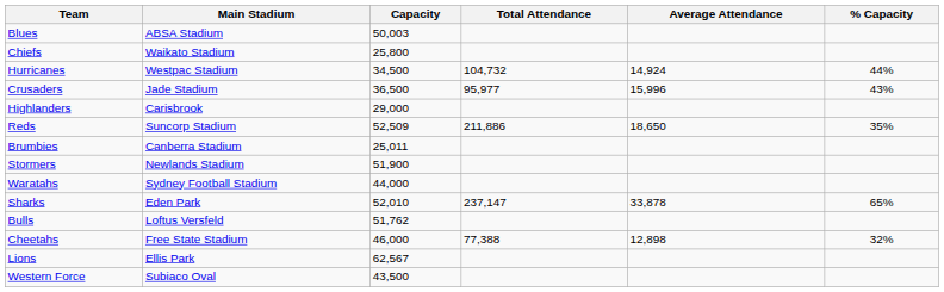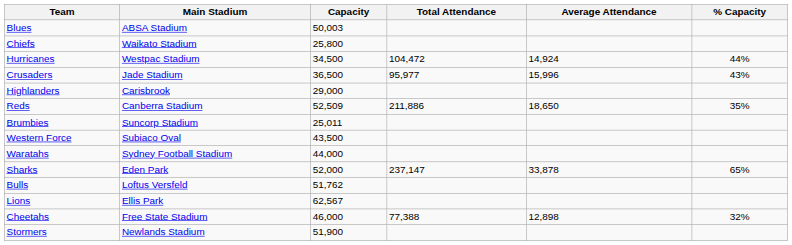 <table class="wikitable sortable" style="text-align:left; width:100%;">
 <tr>
 <th>Team</th>
 <th>Main Stadium</th>
 <th>Capacity</th>
 <th>Total Attendance</th>
 <th>Average Attendance</th>
 <th>% Capacity</th>
 </tr>
 <tr>
 <td> <a href='#'>Blues</a></td>
 <td><a href='#'>ABSA Stadium</a></td>
 <td>50,003</td>
 <td></td>
 <td></td>
 <td style="text-align:center;"></td>
 </tr>
 <tr>
 <td> <a href='#'>Chiefs</a></td>
 <td><a href='#'>Waikato Stadium</a></td>
 <td>25,800</td>
 <td></td>
 <td></td>
 <td style="text-align:center;"></td>
 </tr>
 <tr>
 <td> <a href='#'>Hurricanes</a></td>
 <td><a href='#'>Westpac Stadium</a></td>
 <td>34,500</td>
-<td>104,732</td>
+<td>104,472</td>
 <td>14,924</td>
 <td style="text-align:center;">44%</td>
 </tr>
 <tr>
 <td> <a href='#'>Crusaders</a></td>
 <td><a href='#'>Jade Stadium</a></td>
 <td>36,500</td>
 <td>95,977</td>
 <td>15,996</td>
 <td style="text-align:center;">43%</td>
 </tr>
 <tr>
 <td> <a href='#'>Highlanders</a></td>
 <td><a href='#'>Carisbrook</a></td>
 <td>29,000</td>
 <td></td>
 <td></td>
 <td style="text-align:center;"></td>
 </tr>
 <tr>
 <td> <a href='#'>Reds</a></td>
-<td><a href='#'>Suncorp Stadium</a></td>
+<td><a href='#'>Canberra Stadium</a></td>
 <td>52,509</td>
 <td>211,886</td>
 <td>18,650</td>
 <td style="text-align:center;">35%</td>
 </tr>
 <tr>
 <td> <a href='#'>Brumbies</a></td>
-<td><a href='#'>Canberra Stadium</a></td>
+<td><a href='#'>Suncorp Stadium</a></td>
 <td>25,011</td>
 <td></td>
 <td></td>
 <td style="text-align:center;"></td>
 </tr>
 <tr>
-<td> <a href='#'>Stormers</a></td>
-<td><a href='#'>Newlands Stadium</a></td>
-<td>51,900</td>
+<td> <a href='#'>Western Force</a></td>
+<td><a href='#'>Subiaco Oval</a></td>
+<td>43,500</td>
 <td></td>
 <td></td>
 <td style="text-align:center;"></td>
 </tr>
 <tr>
 <td> <a href='#'>Waratahs</a></td>
 <td><a href='#'>Sydney Football Stadium</a></td>
 <td>44,000</td>
 <td></td>
 <td></td>
 <td style="text-align:center;"></td>
 </tr>
 <tr>
 <td> <a href='#'>Sharks</a></td>
 <td><a href='#'>Eden Park</a></td>
-<td>52,010</td>
+<td>52,000</td>
 <td>237,147</td>
 <td>33,878</td>
 <td style="text-align:center;">65%</td>
 </tr>
 <tr>
 <td> <a href='#'>Bulls</a></td>
 <td><a href='#'>Loftus Versfeld</a></td>
 <td>51,762</td>
 <td></td>
 <td></td>
 <td style="text-align:center;"></td>
 </tr>
 <tr>
+<td> <a href='#'>Lions</a></td>
+<td><a href='#'>Ellis Park</a></td>
+<td>62,567</td>
+<td></td>
+<td></td>
+<td style="text-align:center;"></td>
+</tr>
+<tr>
 <td> <a href='#'>Cheetahs</a></td>
 <td><a href='#'>Free State Stadium</a></td>
 <td>46,000</td>
 <td>77,388</td>
 <td>12,898</td>
 <td style="text-align:center;">32%</td>
 </tr>
 <tr>
-<td> <a href='#'>Lions</a></td>
-<td><a href='#'>Ellis Park</a></td>
-<td>62,567</td>
-<td></td>
-<td></td>
-<td style="text-align:center;"></td>
-</tr>
-<tr>
-<td> <a href='#'>Western Force</a></td>
-<td><a href='#'>Subiaco Oval</a></td>
-<td>43,500</td>
+<td> <a href='#'>Stormers</a></td>
+<td><a href='#'>Newlands Stadium</a></td>
+<td>51,900</td>
 <td></td>
 <td></td>
 <td style="text-align:center;"></td>
 </tr>
 </table>
